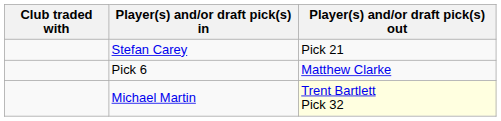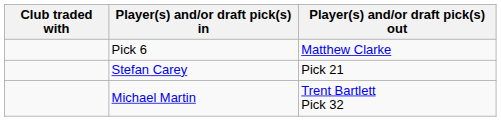 <table class="wikitable plainrowheaders">
 <tr>
 <th scope="col"><strong>Club traded with</strong></th>
 <th scope="col"><strong>Player(s) and/or draft pick(s) in</strong></th>
 <th scope="col"><strong>Player(s) and/or draft pick(s) out</strong></th>
 </tr>
 <tr>
 <td></td>
+<td>Pick 6</td>
+<td><a href='#'>Matthew Clarke</a></td>
+</tr>
+<tr>
+<td></td>
 <td><a href='#'>Stefan Carey</a></td>
 <td>Pick 21</td>
 </tr>
 <tr>
 <td></td>
-<td>Pick 6</td>
-<td><a href='#'>Matthew Clarke</a></td>
-</tr>
-<tr>
-<td></td>
 <td><a href='#'>Michael Martin</a></td>
-<td style="background: lightyellow;"><a href='#'>Trent Bartlett</a><br>Pick 32</td>
+<td><a href='#'>Trent Bartlett</a><br>Pick 32</td>
 </tr>
 </table>
